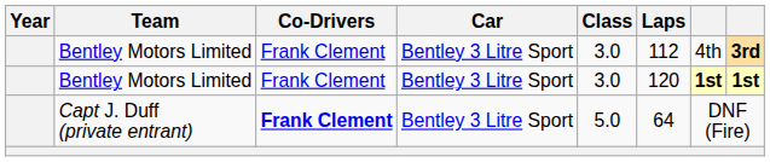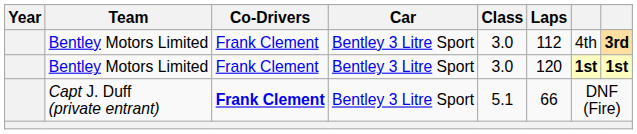 <table class="wikitable" style="text-align:center; font-size:90%">
 <tr>
 <th>Year</th>
 <th>Team</th>
 <th>Co-Drivers</th>
 <th>Car</th>
 <th>Class</th>
 <th>Laps</th>
 <th></th>
 <th></th>
 </tr>
 <tr>
 <th></th>
 <td align=left> <a href='#'>Bentley</a> Motors Limited</td>
 <td align=left> <a href='#'>Frank Clement</a></td>
 <td align=left><a href='#'>Bentley 3 Litre</a> Sport</td>
 <td>3.0</td>
 <td>112</td>
 <td>4th</td>
 <td style="background:#ffdf9f;"><strong>3rd</strong></td>
 </tr>
 <tr>
 <th></th>
 <td align=left> <a href='#'>Bentley</a> Motors Limited</td>
 <td align=left> <a href='#'>Frank Clement</a></td>
 <td align=left><a href='#'>Bentley 3 Litre</a> Sport</td>
 <td>3.0</td>
 <td>120</td>
 <td style="background:#ffffbf;"><strong>1st</strong></td>
 <td style="background:#ffffbf;"><strong>1st</strong></td>
 </tr>
 <tr>
 <th></th>
 <td align=left> <em>Capt</em> J. Duff<br><em>(private entrant)</em></td>
 <td align=left><strong> <a href='#'>Frank Clement</a></strong></td>
 <td align=left><a href='#'>Bentley 3 Litre</a> Sport</td>
-<td>5.0</td>
-<td>64</td>
+<td>5.1</td>
+<td>66</td>
 <td colspan=2>DNF<br>(Fire)</td>
 </tr>
 <tr>
 <th colspan="8"></th>
 </tr>
 </table>
